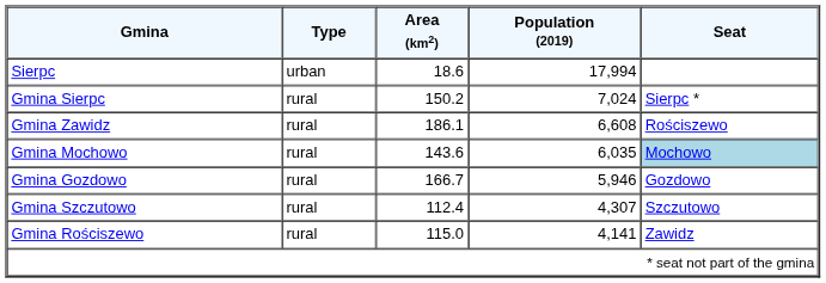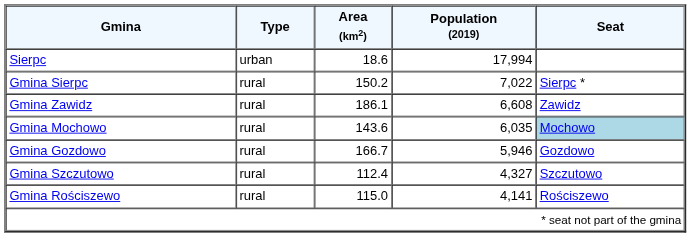 <table width="60%" border="2" cellpadding="3" cellspacing="0" style="font-size:90%;line-height:120%;">
 <tr bgcolor="F0F8FF">
 <td style="text-align:center;"><strong>Gmina</strong></td>
 <td style="text-align:center;"><strong>Type</strong></td>
 <td style="text-align:center;"><strong>Area<br><small>(km<sup>2</sup>)</small></strong></td>
 <td style="text-align:center;"><strong>Population<br><small>(2019)</small></strong></td>
 <td style="text-align:center;"><strong>Seat</strong></td>
 </tr>
 <tr>
 <td><a href='#'>Sierpc</a></td>
 <td>urban</td>
 <td style="text-align:right;">18.6</td>
 <td style="text-align:right;">17,994</td>
 <td> </td>
 </tr>
 <tr>
 <td><a href='#'>Gmina Sierpc</a></td>
 <td>rural</td>
 <td style="text-align:right;">150.2</td>
-<td style="text-align:right;">7,024</td>
+<td style="text-align:right;">7,022</td>
 <td><a href='#'>Sierpc</a> *</td>
 </tr>
 <tr>
 <td><a href='#'>Gmina Zawidz</a></td>
 <td>rural</td>
 <td style="text-align:right;">186.1</td>
 <td style="text-align:right;">6,608</td>
-<td><a href='#'>Rościszewo</a></td>
+<td><a href='#'>Zawidz</a></td>
 </tr>
 <tr>
 <td><a href='#'>Gmina Mochowo</a></td>
 <td>rural</td>
 <td style="text-align:right;">143.6</td>
 <td style="text-align:right;">6,035</td>
 <td style="background: lightblue;"><a href='#'>Mochowo</a></td>
 </tr>
 <tr>
 <td><a href='#'>Gmina Gozdowo</a></td>
 <td>rural</td>
 <td style="text-align:right;">166.7</td>
 <td style="text-align:right;">5,946</td>
 <td><a href='#'>Gozdowo</a></td>
 </tr>
 <tr>
 <td><a href='#'>Gmina Szczutowo</a></td>
 <td>rural</td>
 <td style="text-align:right;">112.4</td>
-<td style="text-align:right;">4,307</td>
+<td style="text-align:right;">4,327</td>
 <td><a href='#'>Szczutowo</a></td>
 </tr>
 <tr>
 <td><a href='#'>Gmina Rościszewo</a></td>
 <td>rural</td>
 <td style="text-align:right;">115.0</td>
 <td style="text-align:right;">4,141</td>
-<td><a href='#'>Zawidz</a></td>
+<td><a href='#'>Rościszewo</a></td>
 </tr>
 <tr>
 <td colspan=5 style="text-align:right;font-size:90%">* seat not part of the gmina</td>
 </tr>
 <tr>
 </tr>
 </table>
